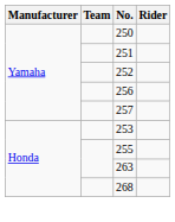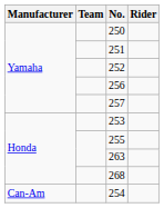 <table class="wikitable" style="font-size:85%; ; width:15%">
 <tr>
 <th>Manufacturer</th>
 <th>Team</th>
 <th>No.</th>
 <th>Rider</th>
 </tr>
 <tr>
 <td rowspan=5> <a href='#'>Yamaha</a></td>
 <td></td>
 <td>250</td>
 <td></td>
 </tr>
 <tr>
 <td></td>
 <td>251</td>
 <td></td>
 </tr>
 <tr>
 <td></td>
 <td>252</td>
 <td></td>
 </tr>
 <tr>
 <td></td>
 <td>256</td>
 <td></td>
 </tr>
 <tr>
 <td></td>
 <td>257</td>
 <td></td>
 </tr>
 <tr>
 <td rowspan=4> <a href='#'>Honda</a></td>
 <td></td>
 <td>253</td>
 <td></td>
 </tr>
 <tr>
 <td rowspan=2></td>
 <td>255</td>
 <td></td>
 </tr>
 <tr>
 <td>263</td>
 <td></td>
 </tr>
 <tr>
 <td></td>
 <td>268</td>
 <td></td>
 </tr>
+<tr>
+<td> <a href='#'>Can-Am</a></td>
+<td></td>
+<td>254</td>
+<td></td>
+</tr>
 </table>
